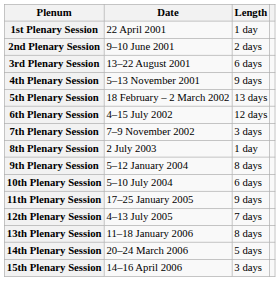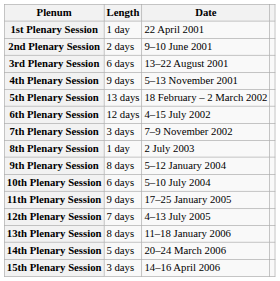 <table class="wikitable sortable plainrowheaders">
 <tr>
 <th scope="col">Plenum</th>
+<th scope="col">Length</th>
 <th scope="col">Date</th>
-<th scope="col">Length</th>
 <th scope="col" class="unsortable"></th>
 </tr>
 <tr>
 <th scope="row">1st Plenary Session</th>
+<td>1 day</td>
 <td data-sort-value="1">22 April 2001</td>
-<td>1 day</td>
 <td align="center"></td>
 </tr>
 <tr>
 <th scope="row">2nd Plenary Session</th>
+<td>2 days</td>
 <td data-sort-value="2">9–10 June 2001</td>
-<td>2 days</td>
 <td align="center"></td>
 </tr>
 <tr>
 <th scope="row">3rd Plenary Session</th>
+<td>6 days</td>
 <td data-sort-value="3">13–22 August 2001</td>
-<td>6 days</td>
 <td align="center"></td>
 </tr>
 <tr>
 <th scope="row">4th Plenary Session</th>
+<td>9 days</td>
 <td data-sort-value="4">5–13 November 2001</td>
-<td>9 days</td>
 <td align="center"></td>
 </tr>
 <tr>
 <th scope="row">5th Plenary Session</th>
+<td>13 days</td>
 <td data-sort-value="5">18 February – 2 March 2002</td>
-<td>13 days</td>
 <td align="center"></td>
 </tr>
 <tr>
 <th scope="row">6th Plenary Session</th>
+<td>12 days</td>
 <td data-sort-value="6">4–15 July 2002</td>
-<td>12 days</td>
 <td align="center"></td>
 </tr>
 <tr>
 <th scope="row">7th Plenary Session</th>
+<td>3 days</td>
 <td data-sort-value="7">7–9 November 2002</td>
-<td>3 days</td>
 <td align="center"></td>
 </tr>
 <tr>
 <th scope="row">8th Plenary Session</th>
+<td>1 day</td>
 <td data-sort-value="8">2 July 2003</td>
-<td>1 day</td>
 <td align="center"></td>
 </tr>
 <tr>
 <th scope="row">9th Plenary Session</th>
+<td>8 days</td>
 <td data-sort-value="9">5–12 January 2004</td>
-<td>8 days</td>
 <td align="center"></td>
 </tr>
 <tr>
 <th scope="row">10th Plenary Session</th>
+<td>6 days</td>
 <td data-sort-value="10">5–10 July 2004</td>
-<td>6 days</td>
 <td align="center"></td>
 </tr>
 <tr>
 <th scope="row">11th Plenary Session</th>
+<td>9 days</td>
 <td data-sort-value="11">17–25 January 2005</td>
-<td>9 days</td>
 <td align="center"></td>
 </tr>
 <tr>
 <th scope="row">12th Plenary Session</th>
+<td>7 days</td>
 <td data-sort-value="12">4–13 July 2005</td>
-<td>7 days</td>
 <td align="center"></td>
 </tr>
 <tr>
 <th scope="row">13th Plenary Session</th>
+<td>8 days</td>
 <td data-sort-value="13">11–18 January 2006</td>
-<td>8 days</td>
 <td align="center"></td>
 </tr>
 <tr>
 <th scope="row">14th Plenary Session</th>
+<td>5 days</td>
 <td data-sort-value="14">20–24 March 2006</td>
-<td>5 days</td>
 <td align="center"></td>
 </tr>
 <tr>
 <th scope="row">15th Plenary Session</th>
+<td>3 days</td>
 <td data-sort-value="15">14–16 April 2006</td>
-<td>3 days</td>
 <td align="center"></td>
 </tr>
 </table>
